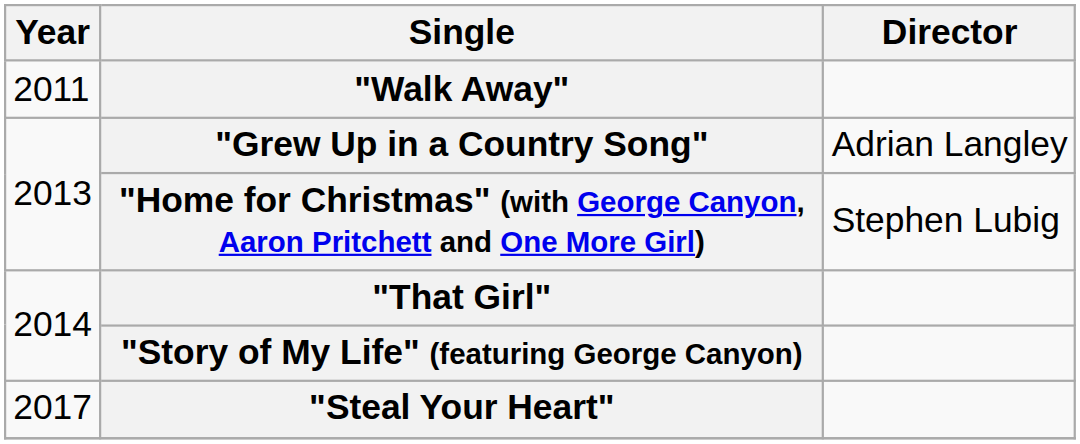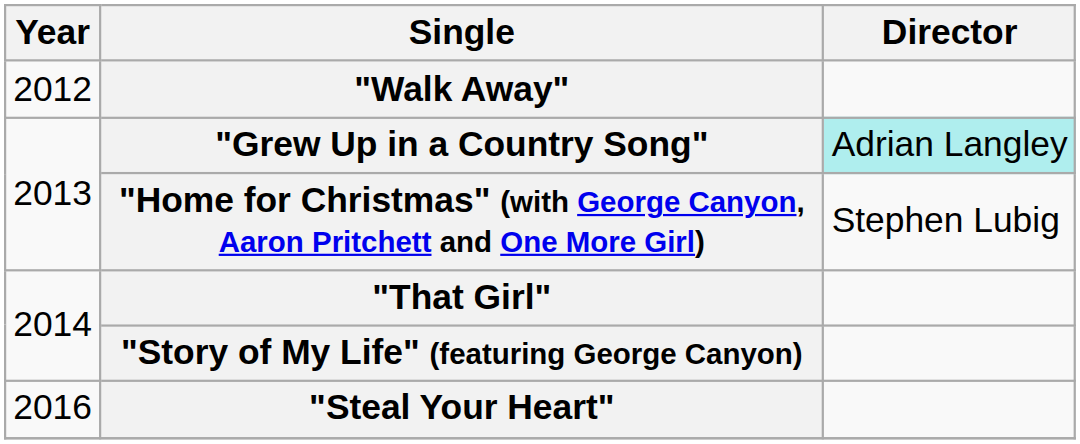 <table class="wikitable plainrowheaders">
 <tr>
 <th>Year</th>
 <th style="width:20em;">Single</th>
 <th>Director</th>
 </tr>
 <tr>
-<td>2011</td>
+<td>2012</td>
 <th scope="row">"Walk Away"</th>
 <td></td>
 </tr>
 <tr>
 <td rowspan="2">2013</td>
 <th scope="row">"Grew Up in a Country Song"</th>
-<td>Adrian Langley</td>
+<td style="background: paleturquoise;">Adrian Langley</td>
 </tr>
 <tr>
 <th scope="row">"Home for Christmas" <small>(with <a href='#'>George Canyon</a>,<br><a href='#'>Aaron Pritchett</a> and <a href='#'>One More Girl</a>)</small></th>
 <td>Stephen Lubig</td>
 </tr>
 <tr>
 <td rowspan="2">2014</td>
 <th scope="row">"That Girl"</th>
 <td></td>
 </tr>
 <tr>
 <th scope="row">"Story of My Life" <small>(featuring George Canyon)</small></th>
 <td></td>
 </tr>
 <tr>
-<td>2017</td>
+<td>2016</td>
 <th scope="row">"Steal Your Heart"</th>
 <td></td>
 </tr>
 <tr>
 </tr>
 </table>
